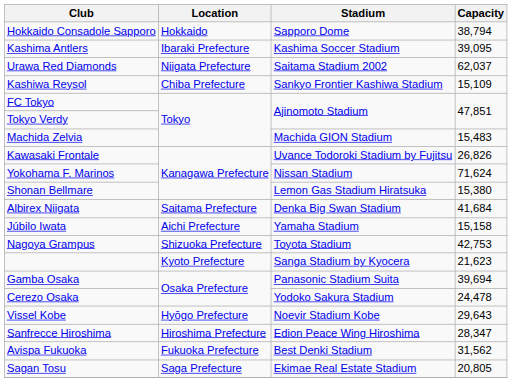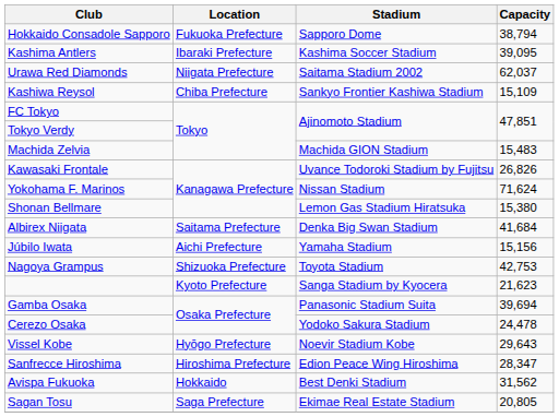 <table class="wikitable sortable">
 <tr>
 <th>Club</th>
 <th>Location</th>
 <th>Stadium</th>
 <th>Capacity</th>
 </tr>
 <tr>
 <td><a href='#'>Hokkaido Consadole Sapporo</a></td>
-<td><a href='#'>Hokkaido</a></td>
+<td><a href='#'>Fukuoka Prefecture</a></td>
 <td><a href='#'>Sapporo Dome</a></td>
 <td>38,794</td>
 </tr>
 <tr>
 <td><a href='#'>Kashima Antlers</a></td>
 <td><a href='#'>Ibaraki Prefecture</a></td>
 <td><a href='#'>Kashima Soccer Stadium</a></td>
 <td>39,095</td>
 </tr>
 <tr>
 <td><a href='#'>Urawa Red Diamonds</a></td>
 <td><a href='#'>Niigata Prefecture</a></td>
 <td><a href='#'>Saitama Stadium 2002</a></td>
 <td>62,037</td>
 </tr>
 <tr>
 <td><a href='#'>Kashiwa Reysol</a></td>
 <td><a href='#'>Chiba Prefecture</a></td>
 <td><a href='#'>Sankyo Frontier Kashiwa Stadium</a></td>
 <td>15,109</td>
 </tr>
 <tr>
 <td><a href='#'>FC Tokyo</a></td>
 <td rowspan="3"><a href='#'>Tokyo</a></td>
 <td rowspan="2"><a href='#'>Ajinomoto Stadium</a></td>
 <td rowspan="2">47,851</td>
 </tr>
 <tr>
 <td><a href='#'>Tokyo Verdy</a></td>
 </tr>
 <tr>
 <td><a href='#'>Machida Zelvia</a></td>
 <td><a href='#'>Machida GION Stadium</a></td>
 <td>15,483</td>
 </tr>
 <tr>
 <td><a href='#'>Kawasaki Frontale</a></td>
 <td rowspan="3"><a href='#'>Kanagawa Prefecture</a></td>
 <td><a href='#'>Uvance Todoroki Stadium by Fujitsu</a></td>
 <td>26,826</td>
 </tr>
 <tr>
 <td><a href='#'>Yokohama F. Marinos</a></td>
 <td><a href='#'>Nissan Stadium</a></td>
 <td>71,624</td>
 </tr>
 <tr>
 <td><a href='#'>Shonan Bellmare</a></td>
 <td><a href='#'>Lemon Gas Stadium Hiratsuka</a></td>
 <td>15,380</td>
 </tr>
 <tr>
 <td><a href='#'>Albirex Niigata</a></td>
 <td><a href='#'>Saitama Prefecture</a></td>
 <td><a href='#'>Denka Big Swan Stadium</a></td>
 <td>41,684</td>
 </tr>
 <tr>
 <td><a href='#'>Júbilo Iwata</a></td>
 <td><a href='#'>Aichi Prefecture</a></td>
 <td><a href='#'>Yamaha Stadium</a></td>
-<td>15,158</td>
+<td>15,156</td>
 </tr>
 <tr>
 <td><a href='#'>Nagoya Grampus</a></td>
 <td><a href='#'>Shizuoka Prefecture</a></td>
 <td><a href='#'>Toyota Stadium</a></td>
 <td>42,753</td>
 </tr>
 <tr>
 <td></td>
 <td><a href='#'>Kyoto Prefecture</a></td>
 <td><a href='#'>Sanga Stadium by Kyocera</a></td>
 <td>21,623</td>
 </tr>
 <tr>
 <td><a href='#'>Gamba Osaka</a></td>
 <td rowspan="2"><a href='#'>Osaka Prefecture</a></td>
 <td><a href='#'>Panasonic Stadium Suita</a></td>
 <td>39,694</td>
 </tr>
 <tr>
 <td><a href='#'>Cerezo Osaka</a></td>
 <td><a href='#'>Yodoko Sakura Stadium</a></td>
 <td>24,478</td>
 </tr>
 <tr>
 <td><a href='#'>Vissel Kobe</a></td>
 <td><a href='#'>Hyōgo Prefecture</a></td>
 <td><a href='#'>Noevir Stadium Kobe</a></td>
 <td>29,643</td>
 </tr>
 <tr>
 <td><a href='#'>Sanfrecce Hiroshima</a></td>
 <td><a href='#'>Hiroshima Prefecture</a></td>
 <td><a href='#'>Edion Peace Wing Hiroshima</a></td>
 <td>28,347</td>
 </tr>
 <tr>
 <td><a href='#'>Avispa Fukuoka</a></td>
-<td><a href='#'>Fukuoka Prefecture</a></td>
+<td><a href='#'>Hokkaido</a></td>
 <td><a href='#'>Best Denki Stadium</a></td>
 <td>31,562</td>
 </tr>
 <tr>
 <td><a href='#'>Sagan Tosu</a></td>
 <td><a href='#'>Saga Prefecture</a></td>
 <td><a href='#'>Ekimae Real Estate Stadium</a></td>
 <td>20,805</td>
 </tr>
 <tr>
 </tr>
 </table>
